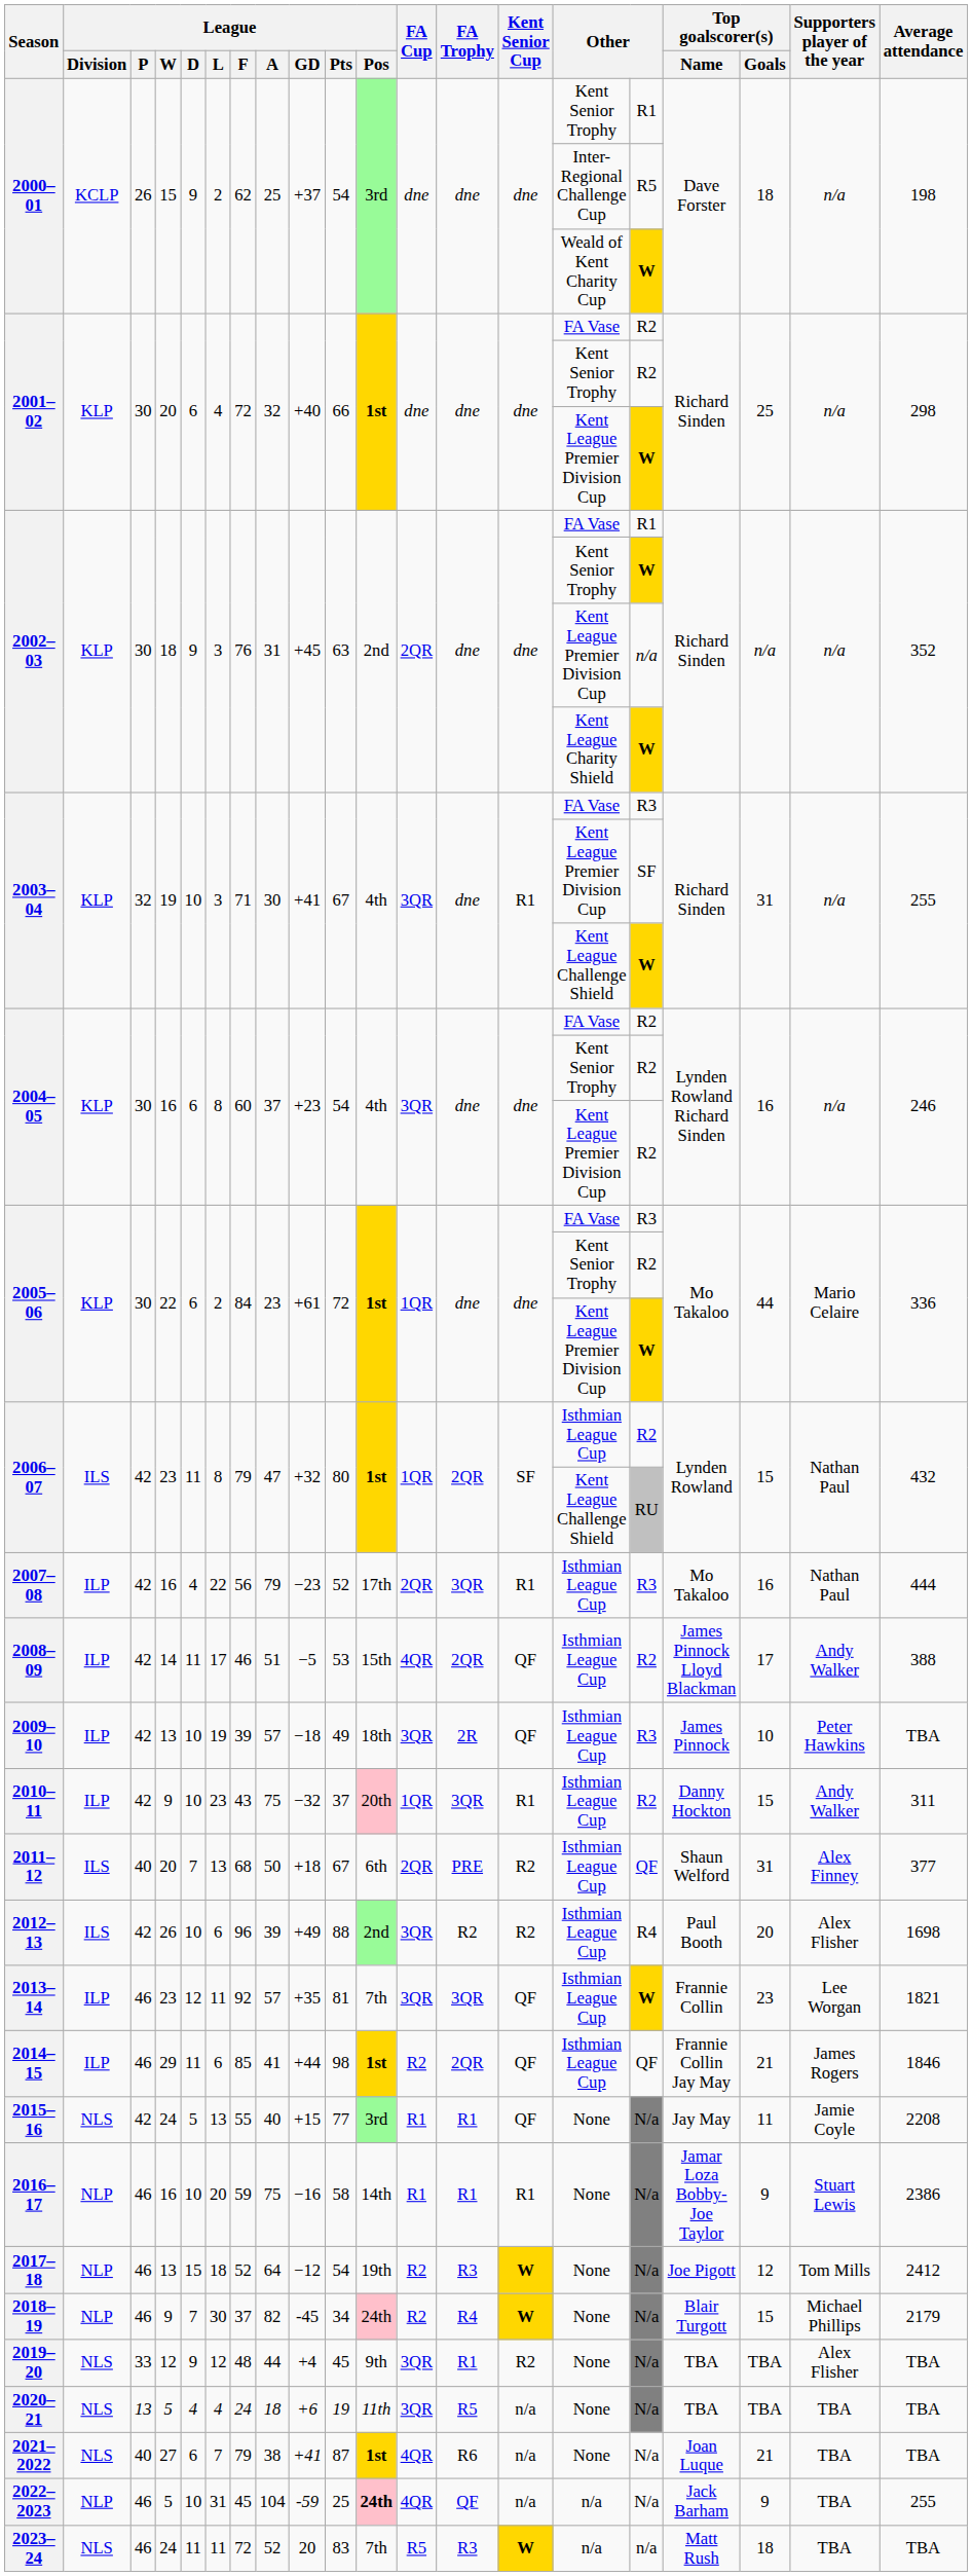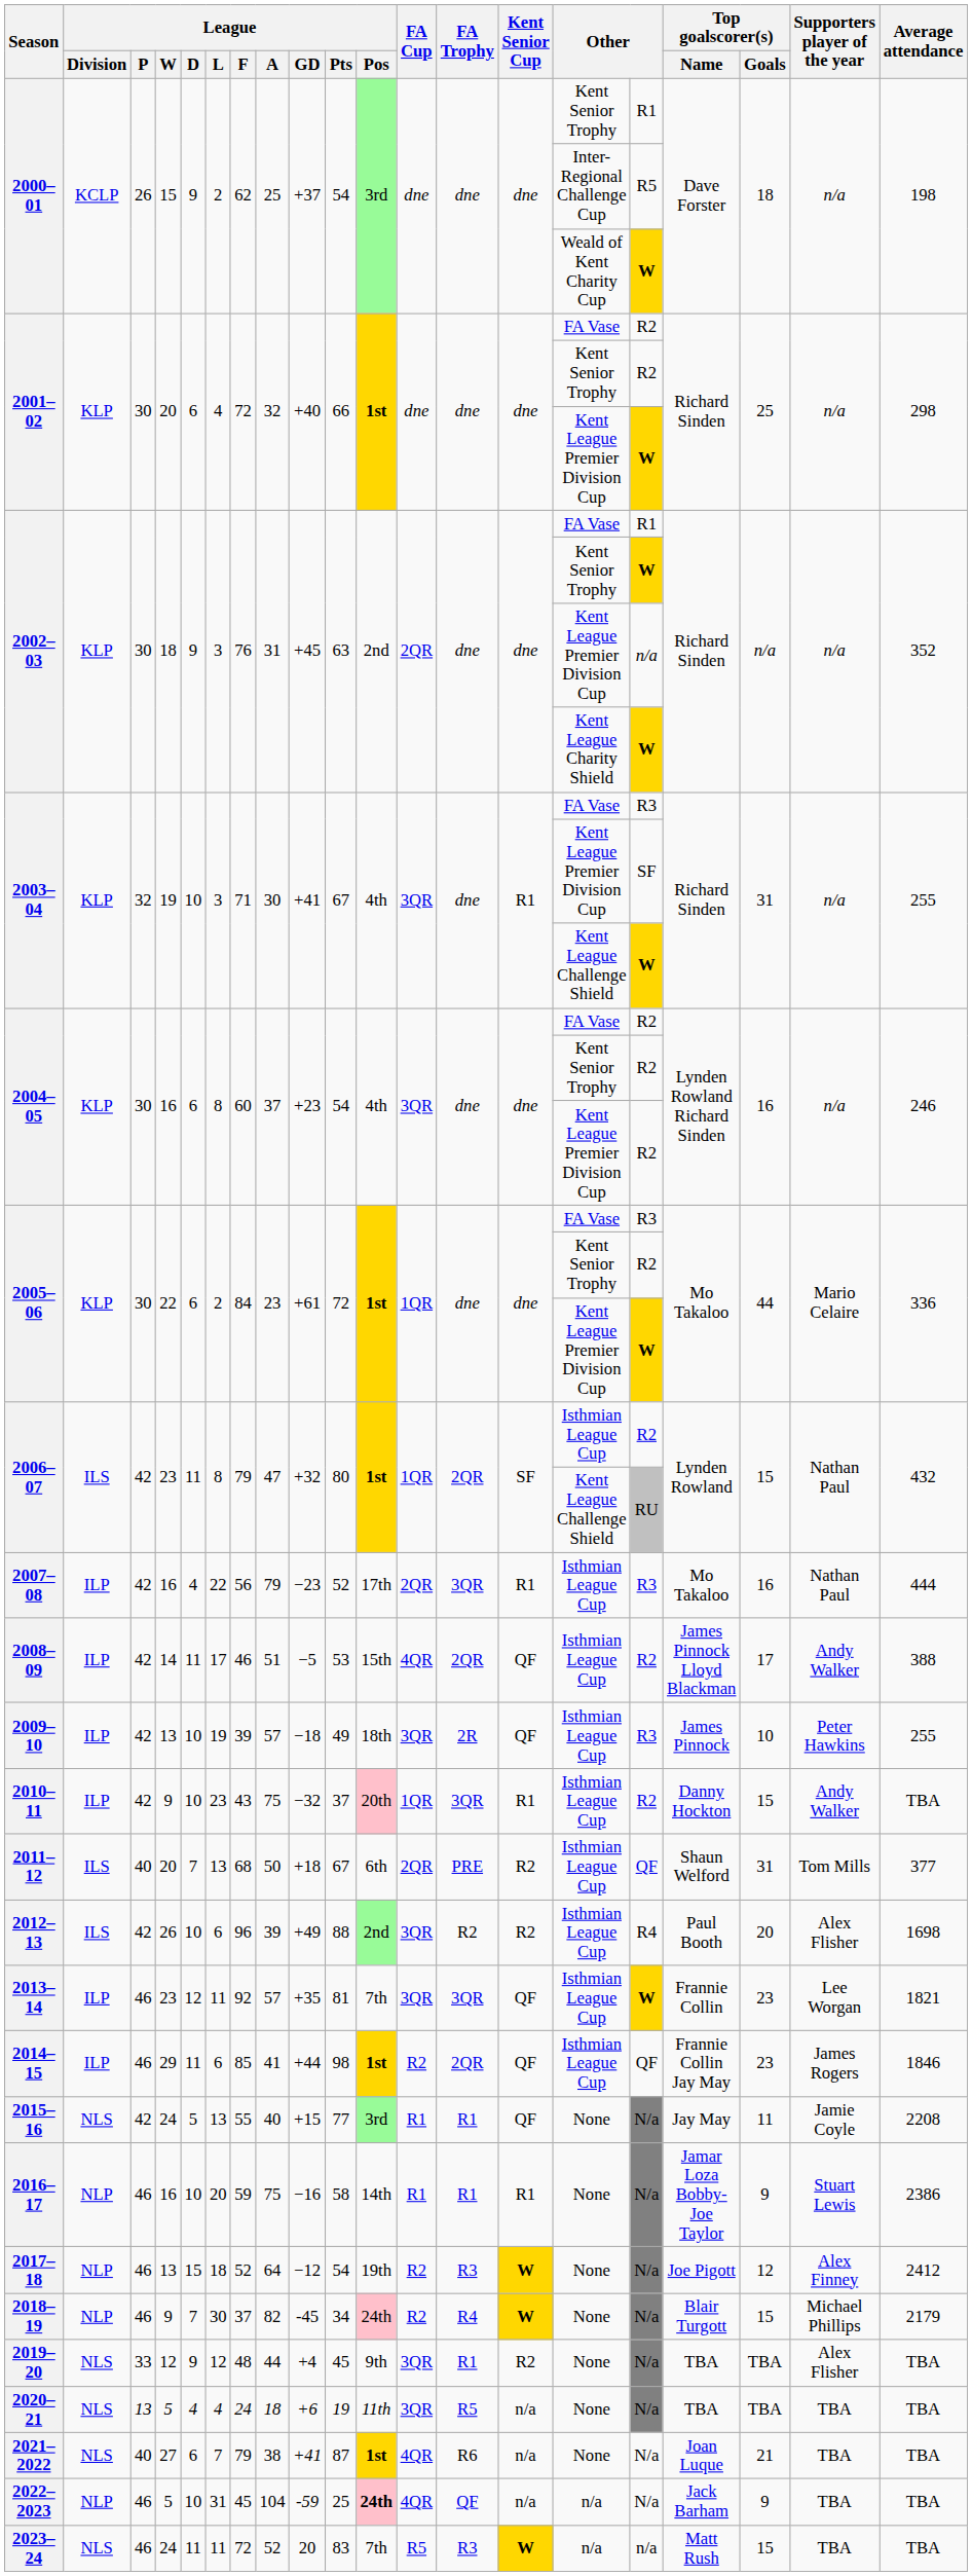 <table class="wikitable" style="text-align: center">
 <tr>
 <th rowspan=2>Season</th>
 <th colspan=10>League</th>
 <th rowspan=2><a href='#'>FA<br>Cup</a></th>
 <th rowspan=2><a href='#'>FA<br>Trophy</a></th>
 <th rowspan=2><a href='#'>Kent<br>Senior Cup</a></th>
 <th rowspan=2 colspan=2>Other</th>
 <th colspan=2>Top goalscorer(s)</th>
 <th rowspan=2>Supporters<br>player of the year</th>
 <th rowspan=2>Average<br>attendance</th>
 </tr>
 <tr>
 <th>Division</th>
 <th>P</th>
 <th>W</th>
 <th>D</th>
 <th>L</th>
 <th>F</th>
 <th>A</th>
 <th>GD</th>
 <th>Pts</th>
 <th>Pos</th>
 <th>Name</th>
 <th>Goals</th>
 </tr>
 <tr>
 <th rowspan=3><a href='#'>2000–01</a></th>
 <td rowspan=3><a href='#'>KCLP</a></td>
 <td rowspan=3>26</td>
 <td rowspan=3>15</td>
 <td rowspan=3>9</td>
 <td rowspan=3>2</td>
 <td rowspan=3>62</td>
 <td rowspan=3>25</td>
 <td rowspan=3>+37</td>
 <td rowspan=3>54</td>
 <td rowspan=3 bgcolor=palegreen>3rd</td>
 <td rowspan=3><em>dne</em></td>
 <td rowspan=3><em>dne</em></td>
 <td rowspan=3><em>dne</em></td>
 <td>Kent Senior Trophy</td>
 <td>R1</td>
 <td rowspan=3>Dave Forster</td>
 <td rowspan=3>18</td>
 <td rowspan=3><em>n/a</em></td>
 <td rowspan=3>198</td>
 </tr>
 <tr>
 <td>Inter-Regional Challenge Cup</td>
 <td>R5</td>
 </tr>
 <tr>
 <td>Weald of Kent Charity Cup</td>
 <td bgcolor=gold><strong>W</strong></td>
 </tr>
 <tr>
 <th rowspan=3><a href='#'>2001–02</a></th>
 <td rowspan=3><a href='#'>KLP</a></td>
 <td rowspan=3>30</td>
 <td rowspan=3>20</td>
 <td rowspan=3>6</td>
 <td rowspan=3>4</td>
 <td rowspan=3>72</td>
 <td rowspan=3>32</td>
 <td rowspan=3>+40</td>
 <td rowspan=3>66</td>
 <td rowspan=3 bgcolor=gold><strong>1st</strong></td>
 <td rowspan=3><em>dne</em></td>
 <td rowspan=3><em>dne</em></td>
 <td rowspan=3><em>dne</em></td>
 <td><a href='#'>FA Vase</a></td>
 <td>R2</td>
 <td rowspan=3>Richard Sinden</td>
 <td rowspan=3>25</td>
 <td rowspan=3><em>n/a</em></td>
 <td rowspan=3>298</td>
 </tr>
 <tr>
 <td>Kent Senior Trophy</td>
 <td>R2</td>
 </tr>
 <tr>
 <td><a href='#'>Kent League</a> Premier Division Cup</td>
 <td bgcolor=gold><strong>W</strong></td>
 </tr>
 <tr>
 <th rowspan=4><a href='#'>2002–03</a></th>
 <td rowspan=4><a href='#'>KLP</a></td>
 <td rowspan=4>30</td>
 <td rowspan=4>18</td>
 <td rowspan=4>9</td>
 <td rowspan=4>3</td>
 <td rowspan=4>76</td>
 <td rowspan=4>31</td>
 <td rowspan=4>+45</td>
 <td rowspan=4>63</td>
 <td rowspan=4>2nd</td>
 <td rowspan=4><a href='#'>2QR</a></td>
 <td rowspan=4><em>dne</em></td>
 <td rowspan=4><em>dne</em></td>
 <td><a href='#'>FA Vase</a></td>
 <td>R1</td>
 <td rowspan=4>Richard Sinden</td>
 <td rowspan=4><em>n/a</em></td>
 <td rowspan=4><em>n/a</em></td>
 <td rowspan=4>352</td>
 </tr>
 <tr>
 <td>Kent Senior Trophy</td>
 <td bgcolor=gold><strong>W</strong></td>
 </tr>
 <tr>
 <td><a href='#'>Kent League</a> Premier Division Cup</td>
 <td><em>n/a</em></td>
 </tr>
 <tr>
 <td><a href='#'>Kent League</a> Charity Shield</td>
 <td bgcolor=gold><strong>W</strong></td>
 </tr>
 <tr>
 <th rowspan=3><a href='#'>2003–04</a></th>
 <td rowspan=3><a href='#'>KLP</a></td>
 <td rowspan=3>32</td>
 <td rowspan=3>19</td>
 <td rowspan=3>10</td>
 <td rowspan=3>3</td>
 <td rowspan=3>71</td>
 <td rowspan=3>30</td>
 <td rowspan=3>+41</td>
 <td rowspan=3>67</td>
 <td rowspan=3>4th</td>
 <td rowspan=3><a href='#'>3QR</a></td>
 <td rowspan=3><em>dne</em></td>
 <td rowspan=3>R1</td>
 <td><a href='#'>FA Vase</a></td>
 <td>R3</td>
 <td rowspan=3>Richard Sinden</td>
 <td rowspan=3>31</td>
 <td rowspan=3><em>n/a</em></td>
 <td rowspan=3>255</td>
 </tr>
 <tr>
 <td><a href='#'>Kent League</a> Premier Division Cup</td>
 <td>SF</td>
 </tr>
 <tr>
 <td><a href='#'>Kent League</a> Challenge Shield</td>
 <td bgcolor=gold><strong>W</strong></td>
 </tr>
 <tr>
 <th rowspan=3><a href='#'>2004–05</a></th>
 <td rowspan=3><a href='#'>KLP</a></td>
 <td rowspan=3>30</td>
 <td rowspan=3>16</td>
 <td rowspan=3>6</td>
 <td rowspan=3>8</td>
 <td rowspan=3>60</td>
 <td rowspan=3>37</td>
 <td rowspan=3>+23</td>
 <td rowspan=3>54</td>
 <td rowspan=3>4th</td>
 <td rowspan=3><a href='#'>3QR</a></td>
 <td rowspan=3><em>dne</em></td>
 <td rowspan=3><em>dne</em></td>
 <td><a href='#'>FA Vase</a></td>
 <td>R2</td>
 <td rowspan=3>Lynden Rowland<br>Richard Sinden</td>
 <td rowspan=3>16</td>
 <td rowspan=3><em>n/a</em></td>
 <td rowspan=3>246</td>
 </tr>
 <tr>
 <td>Kent Senior Trophy</td>
 <td>R2</td>
 </tr>
 <tr>
 <td><a href='#'>Kent League</a> Premier Division Cup</td>
 <td>R2</td>
 </tr>
 <tr>
 <th rowspan=3><a href='#'>2005–06</a></th>
 <td rowspan=3><a href='#'>KLP</a></td>
 <td rowspan=3>30</td>
 <td rowspan=3>22</td>
 <td rowspan=3>6</td>
 <td rowspan=3>2</td>
 <td rowspan=3>84</td>
 <td rowspan=3>23</td>
 <td rowspan=3>+61</td>
 <td rowspan=3>72</td>
 <td rowspan=3 bgcolor=gold><strong>1st</strong></td>
 <td rowspan=3><a href='#'>1QR</a></td>
 <td rowspan=3><em>dne</em></td>
 <td rowspan=3><em>dne</em></td>
 <td><a href='#'>FA Vase</a></td>
 <td>R3</td>
 <td rowspan=3>Mo Takaloo</td>
 <td rowspan=3>44</td>
 <td rowspan=3>Mario Celaire</td>
 <td rowspan=3>336</td>
 </tr>
 <tr>
 <td>Kent Senior Trophy</td>
 <td>R2</td>
 </tr>
 <tr>
 <td><a href='#'>Kent League</a> Premier Division Cup</td>
 <td bgcolor=gold><strong>W</strong></td>
 </tr>
 <tr>
 <th rowspan=2><a href='#'>2006–07</a></th>
 <td rowspan=2><a href='#'>ILS</a></td>
 <td rowspan=2>42</td>
 <td rowspan=2>23</td>
 <td rowspan=2>11</td>
 <td rowspan=2>8</td>
 <td rowspan=2>79</td>
 <td rowspan=2>47</td>
 <td rowspan=2>+32</td>
 <td rowspan=2>80</td>
 <td rowspan=2 bgcolor=gold><strong>1st</strong></td>
 <td rowspan=2><a href='#'>1QR</a></td>
 <td rowspan=2><a href='#'>2QR</a></td>
 <td rowspan=2>SF</td>
 <td><a href='#'>Isthmian League Cup</a></td>
 <td><a href='#'>R2</a></td>
 <td rowspan=2>Lynden Rowland</td>
 <td rowspan=2>15</td>
 <td rowspan=2>Nathan Paul</td>
 <td rowspan=2>432</td>
 </tr>
 <tr>
 <td><a href='#'>Kent League</a> Challenge Shield</td>
 <td bgcolor=silver>RU</td>
 </tr>
 <tr>
 <th><a href='#'>2007–08</a></th>
 <td><a href='#'>ILP</a></td>
 <td>42</td>
 <td>16</td>
 <td>4</td>
 <td>22</td>
 <td>56</td>
 <td>79</td>
 <td>−23</td>
 <td>52</td>
 <td>17th</td>
 <td><a href='#'>2QR</a></td>
 <td><a href='#'>3QR</a></td>
 <td>R1</td>
 <td><a href='#'>Isthmian League Cup</a></td>
 <td><a href='#'>R3</a></td>
 <td>Mo Takaloo</td>
 <td>16</td>
 <td>Nathan Paul</td>
 <td>444</td>
 </tr>
 <tr>
 <th><a href='#'>2008–09</a></th>
 <td><a href='#'>ILP</a></td>
 <td>42</td>
 <td>14</td>
 <td>11</td>
 <td>17</td>
 <td>46</td>
 <td>51</td>
 <td>−5</td>
 <td>53</td>
 <td>15th</td>
 <td><a href='#'>4QR</a></td>
 <td><a href='#'>2QR</a></td>
 <td>QF</td>
 <td><a href='#'>Isthmian League Cup</a></td>
 <td><a href='#'>R2</a></td>
 <td><a href='#'>James Pinnock</a><br><a href='#'>Lloyd Blackman</a></td>
 <td>17</td>
 <td><a href='#'>Andy Walker</a></td>
 <td>388</td>
 </tr>
 <tr>
 <th><a href='#'>2009–10</a></th>
 <td><a href='#'>ILP</a></td>
 <td>42</td>
 <td>13</td>
 <td>10</td>
 <td>19</td>
 <td>39</td>
 <td>57</td>
 <td>−18</td>
 <td>49</td>
 <td>18th</td>
 <td><a href='#'>3QR</a></td>
 <td><a href='#'>2R</a></td>
 <td>QF</td>
 <td><a href='#'>Isthmian League Cup</a></td>
 <td><a href='#'>R3</a></td>
 <td><a href='#'>James Pinnock</a></td>
 <td>10</td>
 <td><a href='#'>Peter Hawkins</a></td>
-<td>TBA</td>
+<td>255</td>
 </tr>
 <tr>
 <th><a href='#'>2010–11</a></th>
 <td><a href='#'>ILP</a></td>
 <td>42</td>
 <td>9</td>
 <td>10</td>
 <td>23</td>
 <td>43</td>
 <td>75</td>
 <td>−32</td>
 <td>37</td>
 <td bgcolor=Pink>20th</td>
 <td><a href='#'>1QR</a></td>
 <td><a href='#'>3QR</a></td>
 <td>R1</td>
 <td><a href='#'>Isthmian League Cup</a></td>
 <td><a href='#'>R2</a></td>
 <td><a href='#'>Danny Hockton</a></td>
 <td>15</td>
 <td><a href='#'>Andy Walker</a></td>
-<td>311</td>
+<td>TBA</td>
 </tr>
 <tr>
 <th><a href='#'>2011–12</a></th>
 <td><a href='#'>ILS</a></td>
 <td>40</td>
 <td>20</td>
 <td>7</td>
 <td>13</td>
 <td>68</td>
 <td>50</td>
 <td>+18</td>
 <td>67</td>
 <td>6th</td>
 <td><a href='#'>2QR</a></td>
 <td><a href='#'>PRE</a></td>
 <td>R2</td>
 <td><a href='#'>Isthmian League Cup</a></td>
 <td><a href='#'>QF</a></td>
 <td>Shaun Welford</td>
 <td>31</td>
-<td><a href='#'>Alex Finney</a></td>
+<td>Tom Mills</td>
 <td>377</td>
 </tr>
 <tr>
 <th><a href='#'>2012–13</a></th>
 <td><a href='#'>ILS</a></td>
 <td>42</td>
 <td>26</td>
 <td>10</td>
 <td>6</td>
 <td>96</td>
 <td>39</td>
 <td>+49</td>
 <td>88</td>
 <td bgcolor=palegreen>2nd</td>
 <td><a href='#'>3QR</a></td>
 <td>R2</td>
 <td>R2</td>
 <td><a href='#'>Isthmian League Cup</a></td>
 <td>R4</td>
 <td>Paul Booth</td>
 <td>20</td>
 <td>Alex Flisher</td>
 <td>1698</td>
 </tr>
 <tr>
 <th><a href='#'>2013–14</a></th>
 <td><a href='#'>ILP</a></td>
 <td>46</td>
 <td>23</td>
 <td>12</td>
 <td>11</td>
 <td>92</td>
 <td>57</td>
 <td>+35</td>
 <td>81</td>
 <td>7th</td>
 <td><a href='#'>3QR</a></td>
 <td><a href='#'>3QR</a></td>
 <td>QF</td>
 <td><a href='#'>Isthmian League Cup</a></td>
 <td bgcolor=gold><strong>W</strong></td>
 <td>Frannie Collin</td>
 <td>23</td>
 <td>Lee Worgan</td>
 <td>1821</td>
 </tr>
 <tr>
 <th><a href='#'>2014–15</a></th>
 <td><a href='#'>ILP</a></td>
 <td>46</td>
 <td>29</td>
 <td>11</td>
 <td>6</td>
 <td>85</td>
 <td>41</td>
 <td>+44</td>
 <td>98</td>
 <td bgcolor=gold><strong>1st</strong></td>
 <td><a href='#'>R2</a></td>
 <td><a href='#'>2QR</a></td>
 <td>QF</td>
 <td><a href='#'>Isthmian League Cup</a></td>
 <td>QF</td>
 <td>Frannie Collin<br>Jay May</td>
-<td>21</td>
+<td>23</td>
 <td>James Rogers</td>
 <td>1846</td>
 </tr>
 <tr>
 <th><a href='#'>2015–16</a></th>
 <td><a href='#'>NLS</a></td>
 <td>42</td>
 <td>24</td>
 <td>5</td>
 <td>13</td>
 <td>55</td>
 <td>40</td>
 <td>+15</td>
 <td>77</td>
 <td bgcolor=palegreen>3rd</td>
 <td><a href='#'>R1</a></td>
 <td><a href='#'>R1</a></td>
 <td>QF</td>
 <td>None</td>
 <td bgcolor=grey>N/a</td>
 <td>Jay May</td>
 <td>11</td>
 <td>Jamie Coyle</td>
 <td>2208</td>
 </tr>
 <tr>
 <th><a href='#'>2016–17</a></th>
 <td><a href='#'>NLP</a></td>
 <td>46</td>
 <td>16</td>
 <td>10</td>
 <td>20</td>
 <td>59</td>
 <td>75</td>
 <td>−16</td>
 <td>58</td>
 <td>14th</td>
 <td><a href='#'>R1</a></td>
 <td><a href='#'>R1</a></td>
 <td>R1</td>
 <td>None</td>
 <td bgcolor=grey>N/a</td>
 <td><a href='#'>Jamar Loza</a><br><a href='#'>Bobby-Joe Taylor</a></td>
 <td>9</td>
 <td><a href='#'>Stuart Lewis</a></td>
 <td>2386</td>
 </tr>
 <tr>
 <th><a href='#'>2017–18</a></th>
 <td><a href='#'>NLP</a></td>
 <td>46</td>
 <td>13</td>
 <td>15</td>
 <td>18</td>
 <td>52</td>
 <td>64</td>
 <td>−12</td>
 <td>54</td>
 <td>19th</td>
 <td><a href='#'>R2</a></td>
 <td><a href='#'>R3</a></td>
 <td bgcolor=gold><strong>W</strong></td>
 <td>None</td>
 <td bgcolor=grey>N/a</td>
 <td><a href='#'>Joe Pigott</a></td>
 <td>12</td>
-<td>Tom Mills</td>
+<td><a href='#'>Alex Finney</a></td>
 <td>2412</td>
 </tr>
 <tr>
 <th><a href='#'>2018–19</a></th>
 <td><a href='#'>NLP</a></td>
 <td>46</td>
 <td>9</td>
 <td>7</td>
 <td>30</td>
 <td>37</td>
 <td>82</td>
 <td>-45</td>
 <td>34</td>
 <td bgcolor=Pink>24th</td>
 <td><a href='#'>R2</a></td>
 <td><a href='#'>R4</a></td>
 <td bgcolor=gold><strong>W</strong></td>
 <td>None</td>
 <td bgcolor=grey>N/a</td>
 <td><a href='#'>Blair Turgott</a></td>
 <td>15</td>
 <td>Michael Phillips</td>
 <td>2179</td>
 </tr>
 <tr>
 <th><a href='#'>2019–20</a></th>
 <td><a href='#'>NLS</a></td>
 <td>33</td>
 <td>12</td>
 <td>9</td>
 <td>12</td>
 <td>48</td>
 <td>44</td>
 <td>+4</td>
 <td>45</td>
 <td>9th</td>
 <td><a href='#'>3QR</a></td>
 <td><a href='#'>R1</a></td>
 <td>R2</td>
 <td>None</td>
 <td bgcolor=grey>N/a</td>
 <td>TBA</td>
 <td>TBA</td>
 <td>Alex Flisher</td>
 <td>TBA</td>
 </tr>
 <tr>
 <th><a href='#'>2020–21</a></th>
 <td><a href='#'>NLS</a></td>
 <td><em>13</em></td>
 <td><em>5</em></td>
 <td><em>4</em></td>
 <td><em>4</em></td>
 <td><em>24</em></td>
 <td><em>18</em></td>
 <td><em>+6</em></td>
 <td><em>19</em></td>
 <td><em>11th</em></td>
 <td><a href='#'>3QR</a></td>
 <td><a href='#'>R5</a></td>
 <td>n/a</td>
 <td>None</td>
 <td bgcolor=grey>N/a</td>
 <td>TBA</td>
 <td>TBA</td>
 <td>TBA</td>
 <td>TBA</td>
 </tr>
 <tr>
 <th><a href='#'>2021–2022</a></th>
 <td><a href='#'>NLS</a></td>
 <td>40</td>
 <td>27</td>
 <td>6</td>
 <td>7</td>
 <td>79</td>
 <td>38</td>
 <td><em>+41</em></td>
 <td>87</td>
 <td bgcolor=gold><strong>1st</strong></td>
 <td><a href='#'>4QR</a></td>
 <td>R6</td>
 <td>n/a</td>
 <td>None</td>
 <td>N/a</td>
 <td><a href='#'>Joan Luque</a></td>
 <td>21</td>
 <td>TBA</td>
 <td>TBA</td>
 </tr>
 <tr>
 <th><a href='#'>2022–2023</a></th>
 <td><a href='#'>NLP</a></td>
 <td>46</td>
 <td>5</td>
 <td>10</td>
 <td>31</td>
 <td>45</td>
 <td>104</td>
 <td><em>-59</em></td>
 <td>25</td>
 <td bgcolor=pink><strong>24th</strong></td>
 <td><a href='#'>4QR</a></td>
 <td><a href='#'>QF</a></td>
 <td>n/a</td>
 <td>n/a</td>
 <td>N/a</td>
 <td><a href='#'>Jack Barham</a></td>
 <td>9</td>
 <td>TBA</td>
-<td>255</td>
+<td>TBA</td>
 </tr>
 <tr>
 <th><a href='#'>2023–24</a></th>
 <td><a href='#'>NLS</a></td>
 <td>46</td>
 <td>24</td>
 <td>11</td>
 <td>11</td>
 <td>72</td>
 <td>52</td>
 <td>20</td>
 <td>83</td>
 <td>7th</td>
 <td><a href='#'>R5</a></td>
 <td><a href='#'>R3</a></td>
 <td bgcolor=gold><strong>W</strong></td>
 <td>n/a</td>
 <td>n/a</td>
 <td><a href='#'>Matt Rush</a></td>
-<td>18</td>
+<td>15</td>
 <td>TBA</td>
 <td>TBA</td>
 </tr>
 </table>
